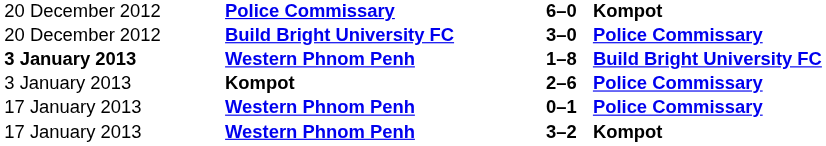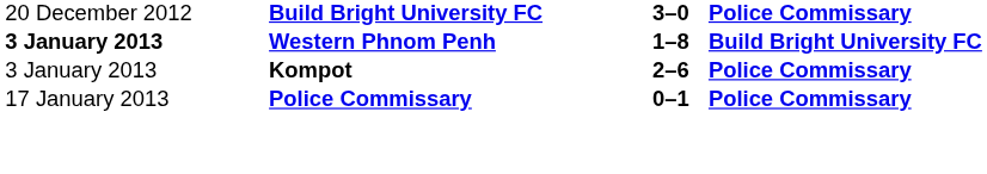 <table width=50% cellspacing=1>
 <tr>
 <th></th>
 <th></th>
 <th></th>
-</tr>
-<tr>
-<td>20 December 2012</td>
-<td align=left><strong><a href='#'>Police Commissary</a></strong></td>
-<td align=left><strong>6–0</strong></td>
-<td><strong>Kompot</strong></td>
 </tr>
 <tr>
 <td>20 December 2012</td>
 <td align=left><strong><a href='#'>Build Bright University FC</a></strong></td>
 <td align=left><strong>3–0</strong></td>
 <td><strong><a href='#'>Police Commissary</a></strong></td>
 </tr>
 <tr>
 <td><strong>3 January 2013</strong></td>
 <td align=left><strong><a href='#'>Western Phnom Penh</a></strong></td>
 <td align=left><strong>1–8</strong></td>
 <td><strong><a href='#'>Build Bright University FC</a></strong></td>
 </tr>
 <tr>
 <td>3 January 2013</td>
 <td align=left><strong>Kompot</strong></td>
 <td align=left><strong>2–6</strong></td>
 <td><strong><a href='#'>Police Commissary</a></strong></td>
 </tr>
 <tr>
 <td>17 January 2013</td>
-<td align=left><strong><a href='#'>Western Phnom Penh</a></strong></td>
+<td align=left><strong><a href='#'>Police Commissary</a></strong></td>
 <td align=left><strong>0–1</strong></td>
 <td><strong><a href='#'>Police Commissary</a></strong></td>
 </tr>
-<tr>
-<td>17 January 2013</td>
-<td align=left><strong><a href='#'>Western Phnom Penh</a></strong></td>
-<td align=left><strong>3–2</strong></td>
-<td><strong>Kompot</strong></td>
-</tr>
 </table>
